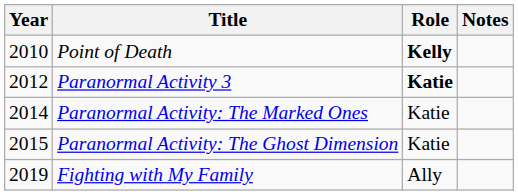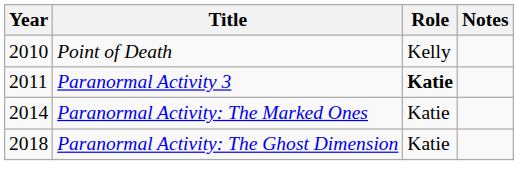 <table class="wikitable sortable">
 <tr>
 <th>Year</th>
 <th>Title</th>
 <th>Role</th>
 <th>Notes</th>
 </tr>
 <tr>
 <td>2010</td>
 <td><em>Point of Death</em></td>
-<td><strong>Kelly</strong></td>
+<td>Kelly</td>
 <td></td>
 </tr>
 <tr>
-<td>2012</td>
+<td>2011</td>
 <td><em><a href='#'>Paranormal Activity 3</a></em></td>
 <td><strong>Katie</strong></td>
 <td></td>
 </tr>
 <tr>
 <td>2014</td>
 <td><em><a href='#'>Paranormal Activity: The Marked Ones</a></em></td>
 <td>Katie</td>
 <td></td>
 </tr>
 <tr>
-<td>2015</td>
+<td>2018</td>
 <td><em><a href='#'>Paranormal Activity: The Ghost Dimension</a></em></td>
 <td>Katie</td>
 <td></td>
 </tr>
-<tr>
-<td>2019</td>
-<td><em><a href='#'>Fighting with My Family</a></em></td>
-<td>Ally</td>
-<td></td>
-</tr>
 </table>
